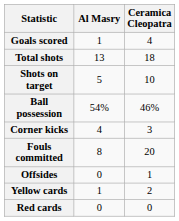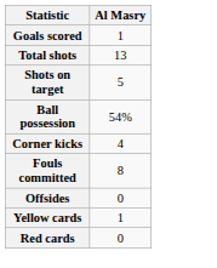 <table class="wikitable plainrowheaders" style="text-align:center">
 <tr>
 <th scope="col" style="width:100px">Statistic</th>
 <th scope="col" style="width:70px">Al Masry</th>
-<th scope="col" style="width:70px">Ceramica Cleopatra</th>
 </tr>
 <tr>
 <th scope=row>Goals scored</th>
 <td>1</td>
-<td>4</td>
 </tr>
 <tr>
 <th scope=row>Total shots</th>
 <td>13</td>
-<td>18</td>
 </tr>
 <tr>
 <th scope=row>Shots on target</th>
 <td>5</td>
-<td>10</td>
 </tr>
 <tr>
 <th scope=row>Ball possession</th>
 <td>54%</td>
-<td>46%</td>
 </tr>
 <tr>
 <th scope=row>Corner kicks</th>
 <td>4</td>
-<td>3</td>
 </tr>
 <tr>
 <th scope=row>Fouls committed</th>
 <td>8</td>
-<td>20</td>
 </tr>
 <tr>
 <th scope=row>Offsides</th>
 <td>0</td>
-<td>1</td>
 </tr>
 <tr>
 <th scope=row>Yellow cards</th>
 <td>1</td>
-<td>2</td>
 </tr>
 <tr>
 <th scope=row>Red cards</th>
 <td>0</td>
-<td>0</td>
 </tr>
 </table>
